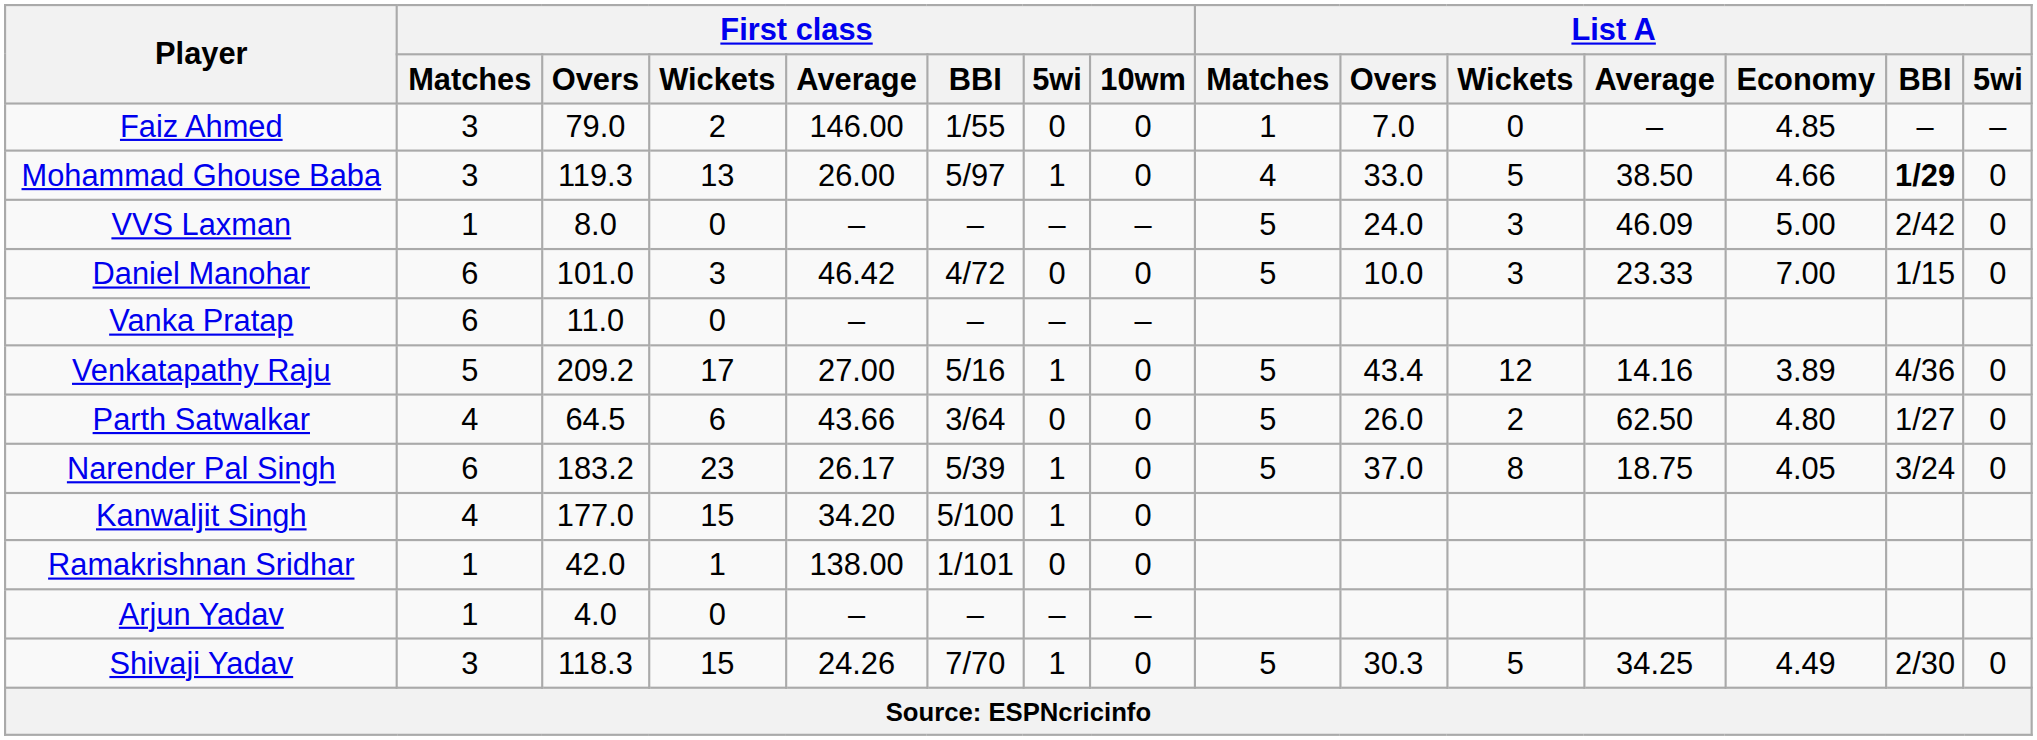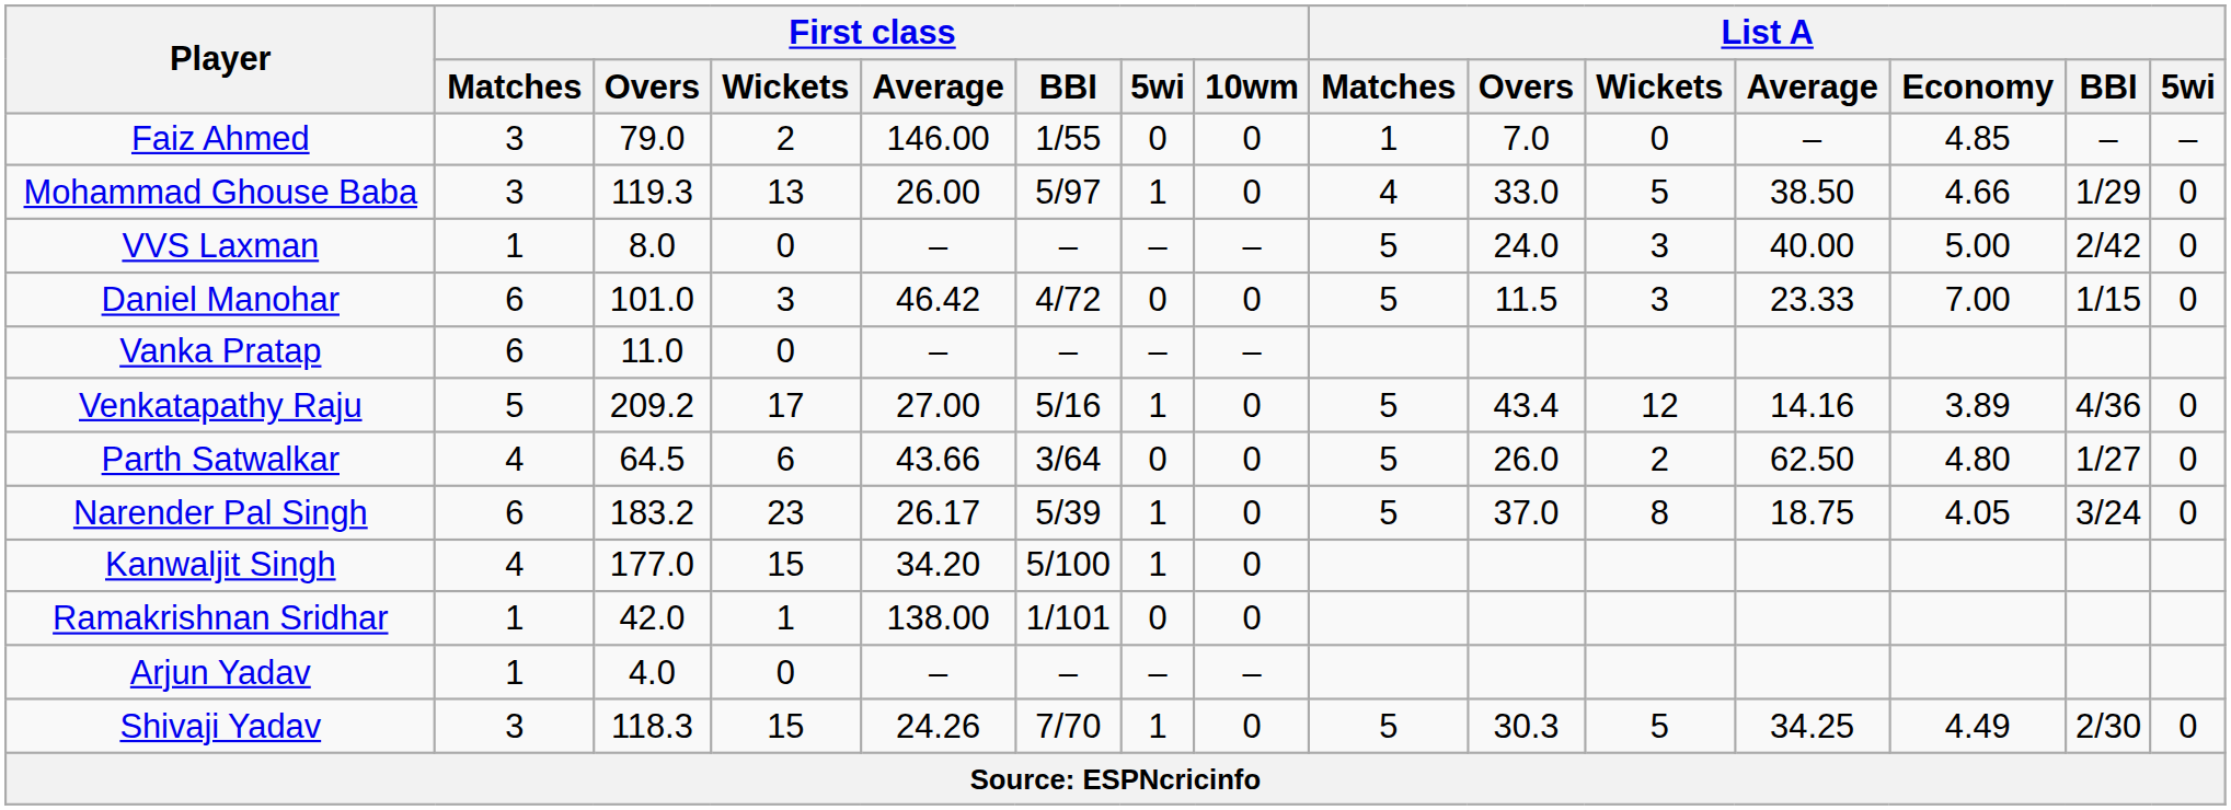 <table class="wikitable" style="font-size: 90%; text-align: center;width:75%;">
 <tr>
 <th rowspan=2>Player</th>
 <th colspan=7><a href='#'>First class</a></th>
 <th colspan=7><a href='#'>List A</a></th>
 </tr>
 <tr>
 <th>Matches</th>
 <th>Overs</th>
 <th>Wickets</th>
 <th>Average</th>
 <th>BBI</th>
 <th>5wi</th>
 <th>10wm</th>
 <th>Matches</th>
 <th>Overs</th>
 <th>Wickets</th>
 <th>Average</th>
 <th>Economy</th>
 <th>BBI</th>
 <th>5wi</th>
 </tr>
 <tr>
 <td><a href='#'>Faiz Ahmed</a></td>
 <td> 3</td>
 <td>79.0</td>
 <td>2</td>
 <td>146.00</td>
 <td>1/55</td>
 <td>0</td>
 <td>0</td>
 <td> 1</td>
 <td>7.0</td>
 <td>0</td>
 <td>–</td>
 <td>4.85</td>
 <td>–</td>
 <td>–</td>
 </tr>
 <tr>
 <td><a href='#'>Mohammad Ghouse Baba</a></td>
 <td> 3</td>
 <td>119.3</td>
 <td>13</td>
 <td>26.00</td>
 <td>5/97</td>
 <td>1</td>
 <td>0</td>
 <td> 4</td>
 <td>33.0</td>
 <td>5</td>
 <td>38.50</td>
 <td>4.66</td>
-<td><strong>1/29</strong></td>
+<td>1/29</td>
 <td>0</td>
 </tr>
 <tr>
 <td><a href='#'>VVS Laxman</a></td>
 <td> 1</td>
 <td>8.0</td>
 <td>0</td>
 <td>–</td>
 <td>–</td>
 <td>–</td>
 <td>–</td>
 <td> 5</td>
 <td>24.0</td>
 <td>3</td>
-<td>46.09</td>
+<td>40.00</td>
 <td>5.00</td>
 <td>2/42</td>
 <td>0</td>
 </tr>
 <tr>
 <td><a href='#'>Daniel Manohar</a></td>
 <td> 6</td>
 <td>101.0</td>
 <td>3</td>
 <td>46.42</td>
 <td>4/72</td>
 <td>0</td>
 <td>0</td>
 <td> 5</td>
-<td>10.0</td>
+<td>11.5</td>
 <td>3</td>
 <td>23.33</td>
 <td>7.00</td>
 <td>1/15</td>
 <td>0</td>
 </tr>
 <tr>
 <td><a href='#'>Vanka Pratap</a></td>
 <td> 6</td>
 <td>11.0</td>
 <td>0</td>
 <td>–</td>
 <td>–</td>
 <td>–</td>
 <td>–</td>
 <td></td>
 <td></td>
 <td></td>
 <td></td>
 <td></td>
 <td></td>
 <td></td>
 </tr>
 <tr>
 <td><a href='#'>Venkatapathy Raju</a></td>
 <td> 5</td>
 <td>209.2</td>
 <td>17</td>
 <td>27.00</td>
 <td>5/16</td>
 <td>1</td>
 <td>0</td>
 <td> 5</td>
 <td>43.4</td>
 <td>12</td>
 <td>14.16</td>
 <td>3.89</td>
 <td>4/36</td>
 <td>0</td>
 </tr>
 <tr>
 <td><a href='#'>Parth Satwalkar</a></td>
 <td> 4</td>
 <td>64.5</td>
 <td>6</td>
 <td>43.66</td>
 <td>3/64</td>
 <td>0</td>
 <td>0</td>
 <td> 5</td>
 <td>26.0</td>
 <td>2</td>
 <td>62.50</td>
 <td>4.80</td>
 <td>1/27</td>
 <td>0</td>
 </tr>
 <tr>
 <td><a href='#'>Narender Pal Singh</a></td>
 <td> 6</td>
 <td>183.2</td>
 <td>23</td>
 <td>26.17</td>
 <td>5/39</td>
 <td>1</td>
 <td>0</td>
 <td> 5</td>
 <td>37.0</td>
 <td>8</td>
 <td>18.75</td>
 <td>4.05</td>
 <td>3/24</td>
 <td>0</td>
 </tr>
 <tr>
 <td><a href='#'>Kanwaljit Singh</a></td>
 <td> 4</td>
 <td>177.0</td>
 <td>15</td>
 <td>34.20</td>
 <td>5/100</td>
 <td>1</td>
 <td>0</td>
 <td></td>
 <td></td>
 <td></td>
 <td></td>
 <td></td>
 <td></td>
 <td></td>
 </tr>
 <tr>
 <td><a href='#'>Ramakrishnan Sridhar</a></td>
 <td> 1</td>
 <td>42.0</td>
 <td>1</td>
 <td>138.00</td>
 <td>1/101</td>
 <td>0</td>
 <td>0</td>
 <td></td>
 <td></td>
 <td></td>
 <td></td>
 <td></td>
 <td></td>
 <td></td>
 </tr>
 <tr>
 <td><a href='#'>Arjun Yadav</a></td>
 <td> 1</td>
 <td>4.0</td>
 <td>0</td>
 <td>–</td>
 <td>–</td>
 <td>–</td>
 <td>–</td>
 <td></td>
 <td></td>
 <td></td>
 <td></td>
 <td></td>
 <td></td>
 <td></td>
 </tr>
 <tr>
 <td><a href='#'>Shivaji Yadav</a></td>
 <td> 3</td>
 <td>118.3</td>
 <td>15</td>
 <td>24.26</td>
 <td>7/70</td>
 <td>1</td>
 <td>0</td>
 <td> 5</td>
 <td>30.3</td>
 <td>5</td>
 <td>34.25</td>
 <td>4.49</td>
 <td>2/30</td>
 <td>0</td>
 </tr>
 <tr>
 <th colspan="23"><small>Source: ESPNcricinfo</small></th>
 </tr>
 </table>
